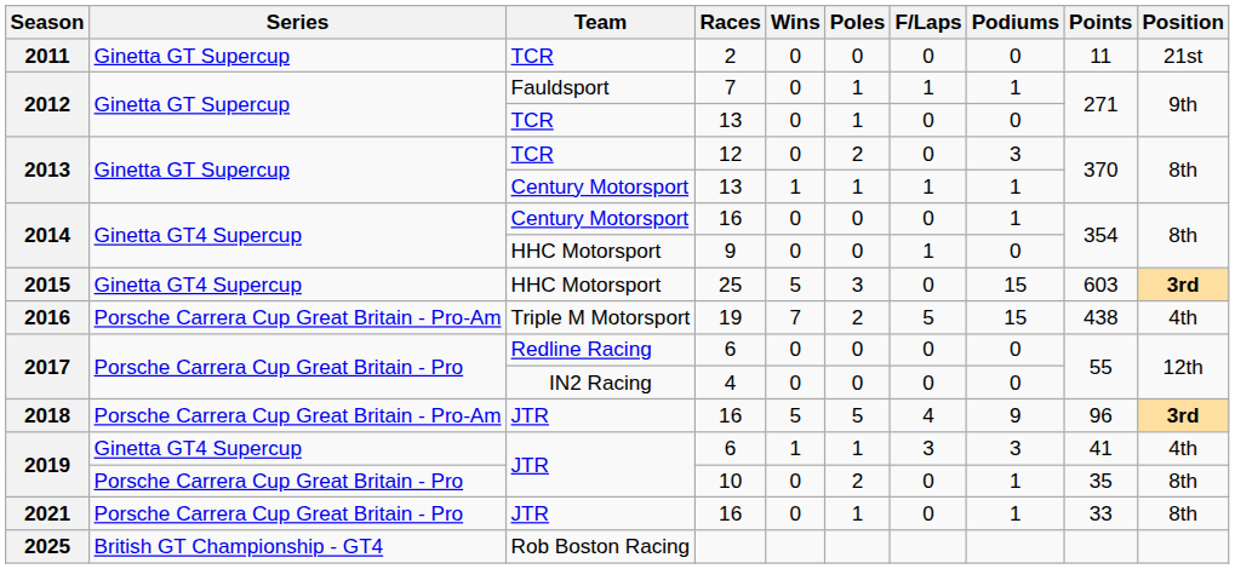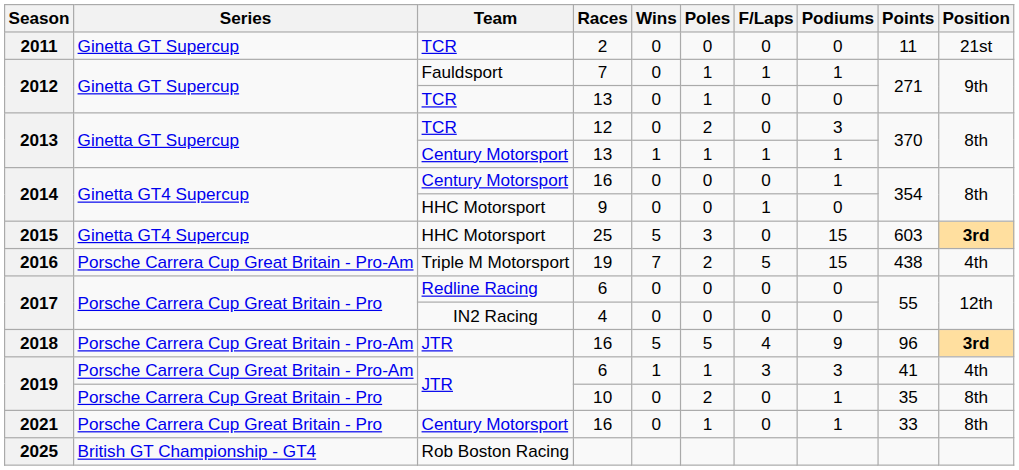 <table class="wikitable" style="font-size: 90%; text-align:center">
 <tr>
 <th>Season</th>
 <th>Series</th>
 <th>Team</th>
 <th>Races</th>
 <th>Wins</th>
 <th>Poles</th>
 <th>F/Laps</th>
 <th>Podiums</th>
 <th>Points</th>
 <th>Position</th>
 </tr>
 <tr>
 <th>2011</th>
 <td align=left><a href='#'>Ginetta GT Supercup</a></td>
 <td align=left><a href='#'>TCR</a></td>
 <td>2</td>
 <td>0</td>
 <td>0</td>
 <td>0</td>
 <td>0</td>
 <td>11</td>
 <td>21st</td>
 </tr>
 <tr>
 <th rowspan="2">2012</th>
 <td rowspan="2" align="left"><a href='#'>Ginetta GT Supercup</a></td>
 <td align=left>Fauldsport</td>
 <td>7</td>
 <td>0</td>
 <td>1</td>
 <td>1</td>
 <td>1</td>
 <td rowspan="2">271</td>
 <td rowspan="2">9th</td>
 </tr>
 <tr>
 <td align=left><a href='#'>TCR</a></td>
 <td>13</td>
 <td>0</td>
 <td>1</td>
 <td>0</td>
 <td>0</td>
 </tr>
 <tr>
 <th rowspan="2">2013</th>
 <td rowspan="2" align="left"><a href='#'>Ginetta GT Supercup</a></td>
 <td align="left"><a href='#'>TCR</a></td>
 <td>12</td>
 <td>0</td>
 <td>2</td>
 <td>0</td>
 <td>3</td>
 <td rowspan="2">370</td>
 <td rowspan="2">8th</td>
 </tr>
 <tr>
 <td align=left><a href='#'>Century Motorsport</a></td>
 <td>13</td>
 <td>1</td>
 <td>1</td>
 <td>1</td>
 <td>1</td>
 </tr>
 <tr>
 <th rowspan="2">2014</th>
 <td rowspan="2" align="left"><a href='#'>Ginetta GT4 Supercup</a></td>
 <td align="left"><a href='#'>Century Motorsport</a></td>
 <td>16</td>
 <td>0</td>
 <td>0</td>
 <td>0</td>
 <td>1</td>
 <td rowspan="2">354</td>
 <td rowspan="2">8th</td>
 </tr>
 <tr>
 <td align=left>HHC Motorsport</td>
 <td>9</td>
 <td>0</td>
 <td>0</td>
 <td>1</td>
 <td>0</td>
 </tr>
 <tr>
 <th>2015</th>
 <td align=left><a href='#'>Ginetta GT4 Supercup</a></td>
 <td align=left>HHC Motorsport</td>
 <td>25</td>
 <td>5</td>
 <td>3</td>
 <td>0</td>
 <td>15</td>
 <td>603</td>
 <th style="background: #ffdf9f">3rd</th>
 </tr>
 <tr>
 <th>2016</th>
 <td align=left><a href='#'>Porsche Carrera Cup Great Britain - Pro-Am</a></td>
 <td align=left>Triple M Motorsport</td>
 <td>19</td>
 <td>7</td>
 <td>2</td>
 <td>5</td>
 <td>15</td>
 <td>438</td>
 <td>4th</td>
 </tr>
 <tr>
 <th rowspan="2">2017</th>
 <td rowspan="2" align="left"><a href='#'>Porsche Carrera Cup Great Britain - Pro</a></td>
 <td align=left><a href='#'>Redline Racing</a></td>
 <td>6</td>
 <td>0</td>
 <td>0</td>
 <td>0</td>
 <td>0</td>
 <td rowspan="2">55</td>
 <td rowspan="2">12th</td>
 </tr>
 <tr>
 <td>IN2 Racing</td>
 <td>4</td>
 <td>0</td>
 <td>0</td>
 <td>0</td>
 <td>0</td>
 </tr>
 <tr>
 <th>2018</th>
 <td align=left><a href='#'>Porsche Carrera Cup Great Britain - Pro-Am</a></td>
 <td align=left><a href='#'>JTR</a></td>
 <td>16</td>
 <td>5</td>
 <td>5</td>
 <td>4</td>
 <td>9</td>
 <td>96</td>
 <td style="background:#FFDF9F;"><strong>3rd</strong></td>
 </tr>
 <tr>
 <th rowspan="2">2019</th>
-<td align=left><a href='#'>Ginetta GT4 Supercup</a></td>
+<td align=left><a href='#'>Porsche Carrera Cup Great Britain - Pro-Am</a></td>
 <td rowspan="2" align=left><a href='#'>JTR</a></td>
 <td>6</td>
 <td>1</td>
 <td>1</td>
 <td>3</td>
 <td>3</td>
 <td>41</td>
 <td>4th</td>
 </tr>
 <tr>
 <td align=left><a href='#'>Porsche Carrera Cup Great Britain - Pro</a></td>
 <td>10</td>
 <td>0</td>
 <td>2</td>
 <td>0</td>
 <td>1</td>
 <td>35</td>
 <td>8th</td>
 </tr>
 <tr>
 <th>2021</th>
 <td align=left><a href='#'>Porsche Carrera Cup Great Britain - Pro</a></td>
-<td align=left><a href='#'>JTR</a></td>
+<td align="left"><a href='#'>Century Motorsport</a></td>
 <td>16</td>
 <td>0</td>
 <td>1</td>
 <td>0</td>
 <td>1</td>
 <td>33</td>
 <td>8th</td>
 </tr>
 <tr>
 <th>2025</th>
 <td align=left><a href='#'>British GT Championship - GT4</a></td>
 <td align=left>Rob Boston Racing</td>
 <td></td>
 <td></td>
 <td></td>
 <td></td>
 <td></td>
 <td></td>
 <td></td>
 </tr>
 </table>
